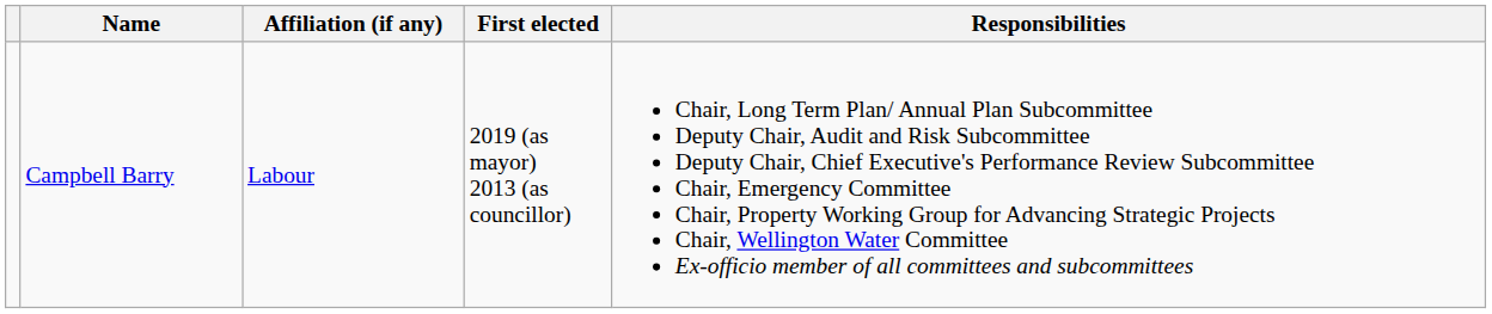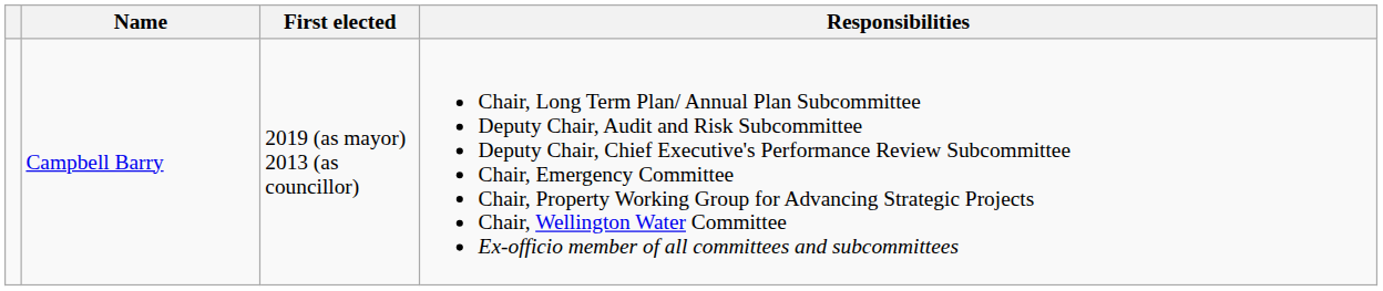 <table class="wikitable" width="81%">
 <tr>
 <th width="1%"></th>
 <th width="15%">Name</th>
-<th width="15%">Affiliation (if any)</th>
 <th width="10%">First elected</th>
 <th width="60%">Responsibilities</th>
 </tr>
 <tr>
 <td bgcolor=></td>
 <td><a href='#'>Campbell Barry</a></td>
-<td><a href='#'>Labour</a></td>
 <td>2019 (as mayor)<br>2013 (as councillor)</td>
 <td><br><ul><li>Chair, Long Term Plan/ Annual Plan Subcommittee</li><li>Deputy Chair, Audit and Risk Subcommittee</li><li>Deputy Chair, Chief Executive's Performance Review Subcommittee</li><li>Chair, Emergency Committee</li><li>Chair, Property Working Group for Advancing Strategic Projects</li><li>Chair, <a href='#'>Wellington Water</a> Committee</li><li><em>Ex-officio member of all committees and subcommittees</em></li></ul></td>
 </tr>
 </table>
